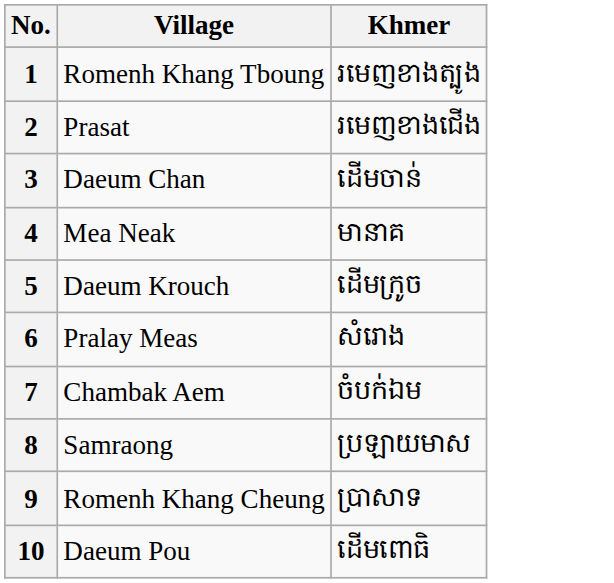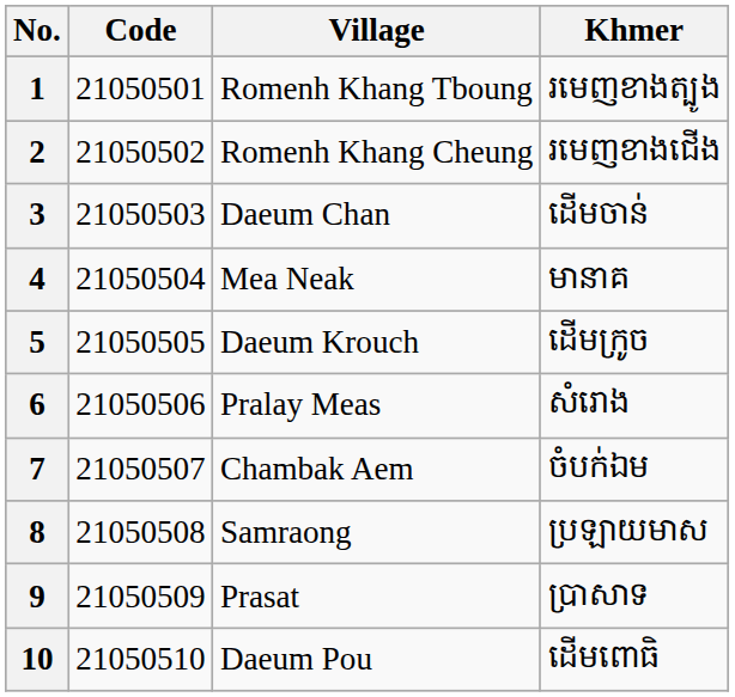 <table class="wikitable sortable mw-collapsible">
 <tr>
 <th>No.</th>
+<th>Code</th>
 <th>Village</th>
 <th>Khmer</th>
 </tr>
 <tr>
 <th>1</th>
+<td>21050501</td>
 <td>Romenh Khang Tboung</td>
 <td>រមេញខាងត្បូង</td>
 </tr>
 <tr>
 <th>2</th>
-<td>Prasat</td>
+<td>21050502</td>
+<td>Romenh Khang Cheung</td>
 <td>រមេញខាងជើង</td>
 </tr>
 <tr>
 <th>3</th>
+<td>21050503</td>
 <td>Daeum Chan</td>
 <td>ដើមចាន់</td>
 </tr>
 <tr>
 <th>4</th>
+<td>21050504</td>
 <td>Mea Neak</td>
 <td>មានាគ</td>
 </tr>
 <tr>
 <th>5</th>
+<td>21050505</td>
 <td>Daeum Krouch</td>
 <td>ដើមក្រូច</td>
 </tr>
 <tr>
 <th>6</th>
+<td>21050506</td>
 <td>Pralay Meas</td>
 <td>សំរោង</td>
 </tr>
 <tr>
 <th>7</th>
+<td>21050507</td>
 <td>Chambak Aem</td>
 <td>ចំបក់ឯម</td>
 </tr>
 <tr>
 <th>8</th>
+<td>21050508</td>
 <td>Samraong</td>
 <td>ប្រឡាយមាស</td>
 </tr>
 <tr>
 <th>9</th>
-<td>Romenh Khang Cheung</td>
+<td>21050509</td>
+<td>Prasat</td>
 <td>ប្រាសាទ</td>
 </tr>
 <tr>
 <th>10</th>
+<td>21050510</td>
 <td>Daeum Pou</td>
 <td>ដើមពោធិ</td>
 </tr>
 </table>
